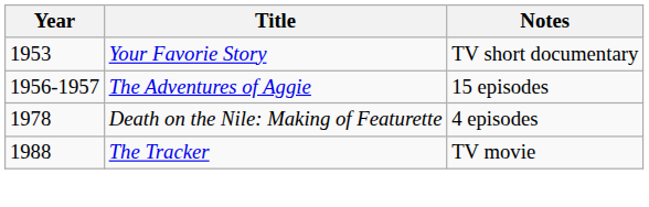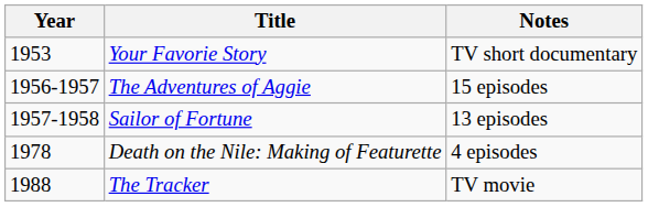 <table class="wikitable sortable">
 <tr>
 <th>Year</th>
 <th>Title</th>
 <th>Notes</th>
 </tr>
 <tr>
 <td>1953</td>
 <td><a href='#'><em>Your Favorie Story</em></a></td>
 <td>TV short documentary</td>
 </tr>
 <tr>
 <td>1956-1957</td>
 <td><em><a href='#'>The Adventures of Aggie</a></em></td>
 <td>15 episodes</td>
 </tr>
 <tr>
+<td>1957-1958</td>
+<td><em><a href='#'>Sailor of Fortune</a></em></td>
+<td>13 episodes</td>
+</tr>
+<tr>
 <td>1978</td>
 <td><em>Death on the Nile: Making of Featurette</em></td>
 <td>4 episodes</td>
 </tr>
 <tr>
 <td>1988</td>
 <td><em><a href='#'>The Tracker</a></em></td>
 <td>TV movie</td>
 </tr>
 </table>
